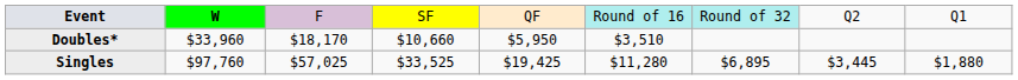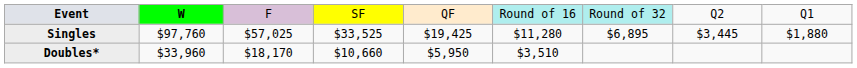 <table class=wikitable style=font-size:90%;text-align:center>
 <tr>
 <td style="width:130px; background:#dfe2e9;"><strong>Event</strong></td>
 <td style="width:80px; background:lime;"><strong>W</strong></td>
 <td style="width:85px; background:thistle;">F</td>
 <td style="width:85px; background:#ff0;">SF</td>
 <td style="width:85px; background:#ffebcd;">QF</td>
 <td style="width:85px; background:#afeeee;">Round of 16</td>
 <td style="width:85px; background:#afeeee;">Round of 32</td>
 <td width=85>Q2</td>
 <td width=85>Q1</td>
 </tr>
 <tr>
+<td style="background:#ededed;"><strong>Singles</strong></td>
+<td>$97,760</td>
+<td>$57,025</td>
+<td>$33,525</td>
+<td>$19,425</td>
+<td>$11,280</td>
+<td>$6,895</td>
+<td>$3,445</td>
+<td>$1,880</td>
+</tr>
+<tr>
 <td style="background:#ededed;"><strong>Doubles*</strong></td>
 <td>$33,960</td>
 <td>$18,170</td>
 <td>$10,660</td>
 <td>$5,950</td>
 <td>$3,510</td>
 <td></td>
 <td></td>
 <td></td>
 </tr>
-<tr>
-<td style="background:#ededed;"><strong>Singles</strong></td>
-<td>$97,760</td>
-<td>$57,025</td>
-<td>$33,525</td>
-<td>$19,425</td>
-<td>$11,280</td>
-<td>$6,895</td>
-<td>$3,445</td>
-<td>$1,880</td>
-</tr>
 </table>
